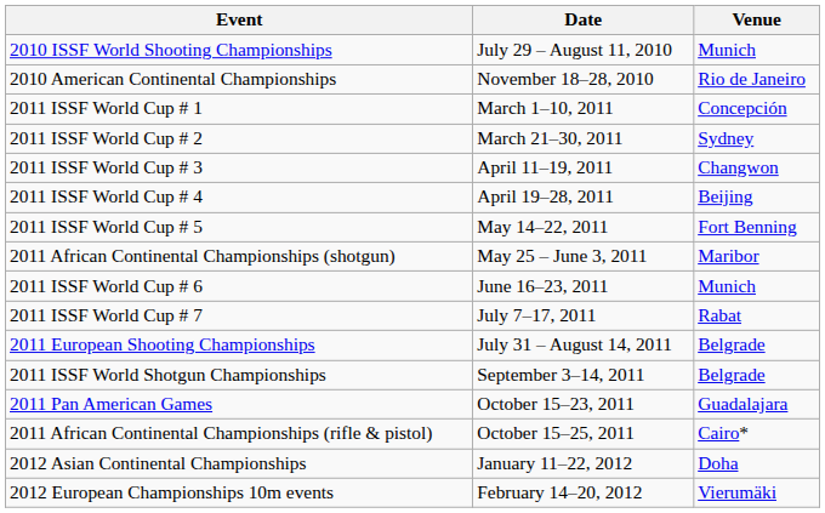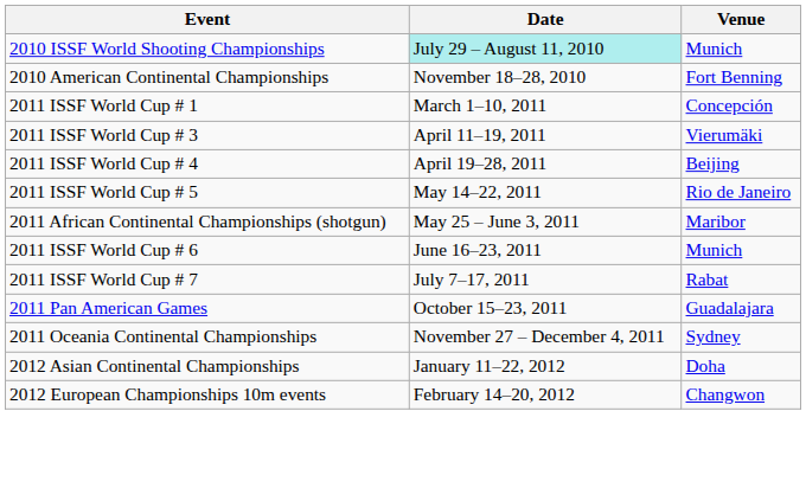 <table class="wikitable" width=700>
 <tr>
 <th>Event</th>
 <th>Date</th>
 <th>Venue</th>
 </tr>
 <tr>
 <td><a href='#'>2010 ISSF World Shooting Championships</a></td>
-<td>July 29 – August 11, 2010</td>
+<td style="background: paleturquoise;">July 29 – August 11, 2010</td>
 <td> <a href='#'>Munich</a></td>
 </tr>
 <tr>
 <td>2010 American Continental Championships</td>
 <td>November 18–28, 2010</td>
-<td> <a href='#'>Rio de Janeiro</a></td>
+<td> <a href='#'>Fort Benning</a></td>
 </tr>
 <tr>
 <td>2011 ISSF World Cup # 1</td>
 <td>March 1–10, 2011</td>
 <td> <a href='#'>Concepción</a></td>
 </tr>
 <tr>
-<td>2011 ISSF World Cup # 2</td>
-<td>March 21–30, 2011</td>
-<td> <a href='#'>Sydney</a></td>
-</tr>
-<tr>
 <td>2011 ISSF World Cup # 3</td>
 <td>April 11–19, 2011</td>
-<td> <a href='#'>Changwon</a></td>
+<td> <a href='#'>Vierumäki</a></td>
 </tr>
 <tr>
 <td>2011 ISSF World Cup # 4</td>
 <td>April 19–28, 2011</td>
 <td> <a href='#'>Beijing</a></td>
 </tr>
 <tr>
 <td>2011 ISSF World Cup # 5</td>
 <td>May 14–22, 2011</td>
-<td> <a href='#'>Fort Benning</a></td>
+<td> <a href='#'>Rio de Janeiro</a></td>
 </tr>
 <tr>
 <td>2011 African Continental Championships (shotgun)</td>
 <td>May 25 – June 3, 2011</td>
 <td> <a href='#'>Maribor</a></td>
 </tr>
 <tr>
 <td>2011 ISSF World Cup # 6</td>
 <td>June 16–23, 2011</td>
 <td> <a href='#'>Munich</a></td>
 </tr>
 <tr>
 <td>2011 ISSF World Cup # 7</td>
 <td>July 7–17, 2011</td>
 <td> <a href='#'>Rabat</a></td>
 </tr>
 <tr>
-<td><a href='#'>2011 European Shooting Championships</a></td>
-<td>July 31 – August 14, 2011</td>
-<td> <a href='#'>Belgrade</a></td>
-</tr>
-<tr>
-<td>2011 ISSF World Shotgun Championships</td>
-<td>September 3–14, 2011</td>
-<td> <a href='#'>Belgrade</a></td>
-</tr>
-<tr>
 <td><a href='#'>2011 Pan American Games</a></td>
 <td>October 15–23, 2011</td>
 <td> <a href='#'>Guadalajara</a></td>
 </tr>
 <tr>
-<td>2011 African Continental Championships (rifle & pistol)</td>
-<td>October 15–25, 2011</td>
-<td> <a href='#'>Cairo</a>*</td>
+<td>2011 Oceania Continental Championships</td>
+<td>November 27 – December 4, 2011</td>
+<td> <a href='#'>Sydney</a></td>
 </tr>
 <tr>
 <td>2012 Asian Continental Championships</td>
 <td>January 11–22, 2012</td>
 <td> <a href='#'>Doha</a></td>
 </tr>
 <tr>
 <td>2012 European Championships 10m events</td>
 <td>February 14–20, 2012</td>
-<td> <a href='#'>Vierumäki</a></td>
+<td> <a href='#'>Changwon</a></td>
 </tr>
 </table>
